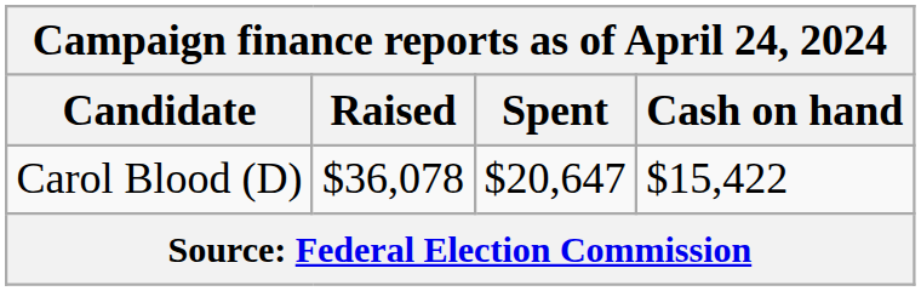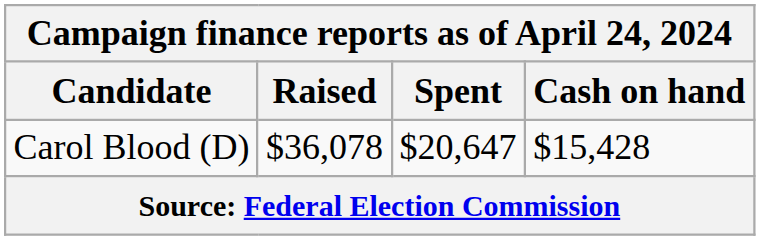 <table class="wikitable sortable">
 <tr>
 <th colspan="4">Campaign finance reports as of April 24, 2024</th>
 </tr>
 <tr style="text-align:center;">
 <th>Candidate</th>
 <th>Raised</th>
 <th>Spent</th>
 <th>Cash on hand</th>
 </tr>
 <tr>
 <td>Carol Blood (D)</td>
 <td>$36,078</td>
 <td>$20,647</td>
-<td>$15,422</td>
+<td>$15,428</td>
 </tr>
 <tr>
 <th colspan="4"><small>Source: <a href='#'>Federal Election Commission</a></small></th>
 </tr>
 </table>
